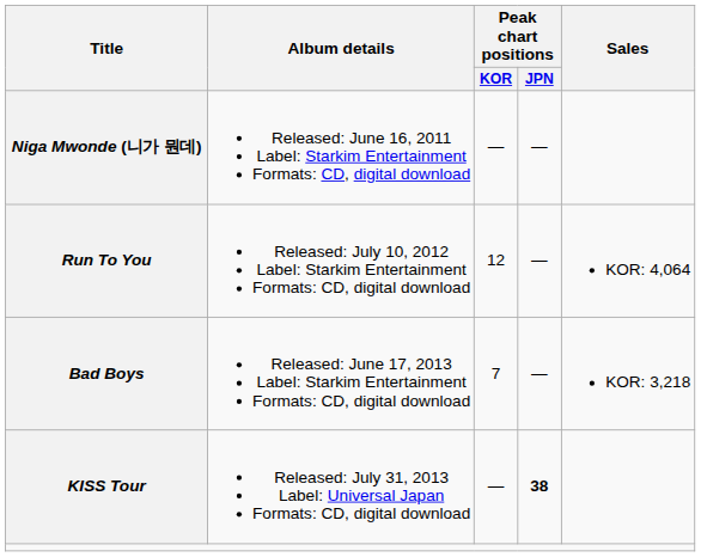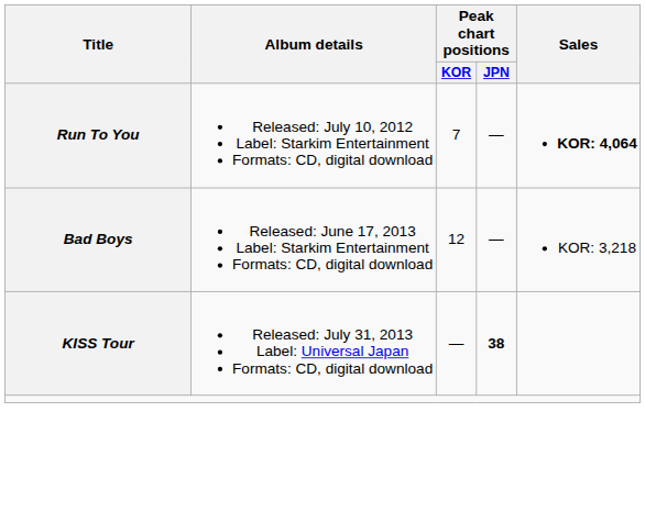 <table class="wikitable plainrowheaders" style="text-align:center;">
 <tr>
 <th rowspan="2" style="width:12em;">Title</th>
 <th rowspan="2">Album details</th>
 <th colspan="2">Peak chart positions</th>
 <th rowspan="2">Sales</th>
 </tr>
 <tr>
 <th scope="col" style="width:2.5em;font-size:90%;"><a href='#'>KOR</a><br></th>
 <th scope="col" style="width:2.5em;font-size:90%;"><a href='#'>JPN</a><br></th>
 </tr>
 <tr>
-<th scope="row"><em>Niga Mwonde</em> (니가 뭔데)</th>
-<td><br><ul><li>Released: June 16, 2011 </li><li>Label: <a href='#'>Starkim Entertainment</a></li><li>Formats: <a href='#'>CD</a>, <a href='#'>digital download</a></li></ul></td>
-<td>—</td>
-<td>—</td>
-<td></td>
-</tr>
-<tr>
 <th scope="row"><em>Run To You</em></th>
 <td><br><ul><li>Released: July 10, 2012 </li><li>Label: Starkim Entertainment</li><li>Formats: CD, digital download</li></ul></td>
-<td>12</td>
+<td>7</td>
 <td>—</td>
-<td><br><ul><li>KOR: 4,064</li></ul></td>
+<td><strong><br><ul><li>KOR: 4,064</li></ul></strong></td>
 </tr>
 <tr>
 <th scope="row"><em>Bad Boys</em></th>
 <td><br><ul><li>Released: June 17, 2013 </li><li>Label: Starkim Entertainment</li><li>Formats: CD, digital download</li></ul></td>
-<td>7</td>
+<td>12</td>
 <td>—</td>
 <td><br><ul><li>KOR: 3,218</li></ul></td>
 </tr>
 <tr>
 <th scope="row"><em>KISS Tour</em></th>
 <td><br><ul><li>Released: July 31, 2013 </li><li>Label: <a href='#'>Universal Japan</a></li><li>Formats: CD, digital download</li></ul></td>
 <td>—</td>
 <td><strong>38</strong></td>
 <td></td>
 </tr>
 <tr>
 <td colspan="5"></td>
 </tr>
 </table>
